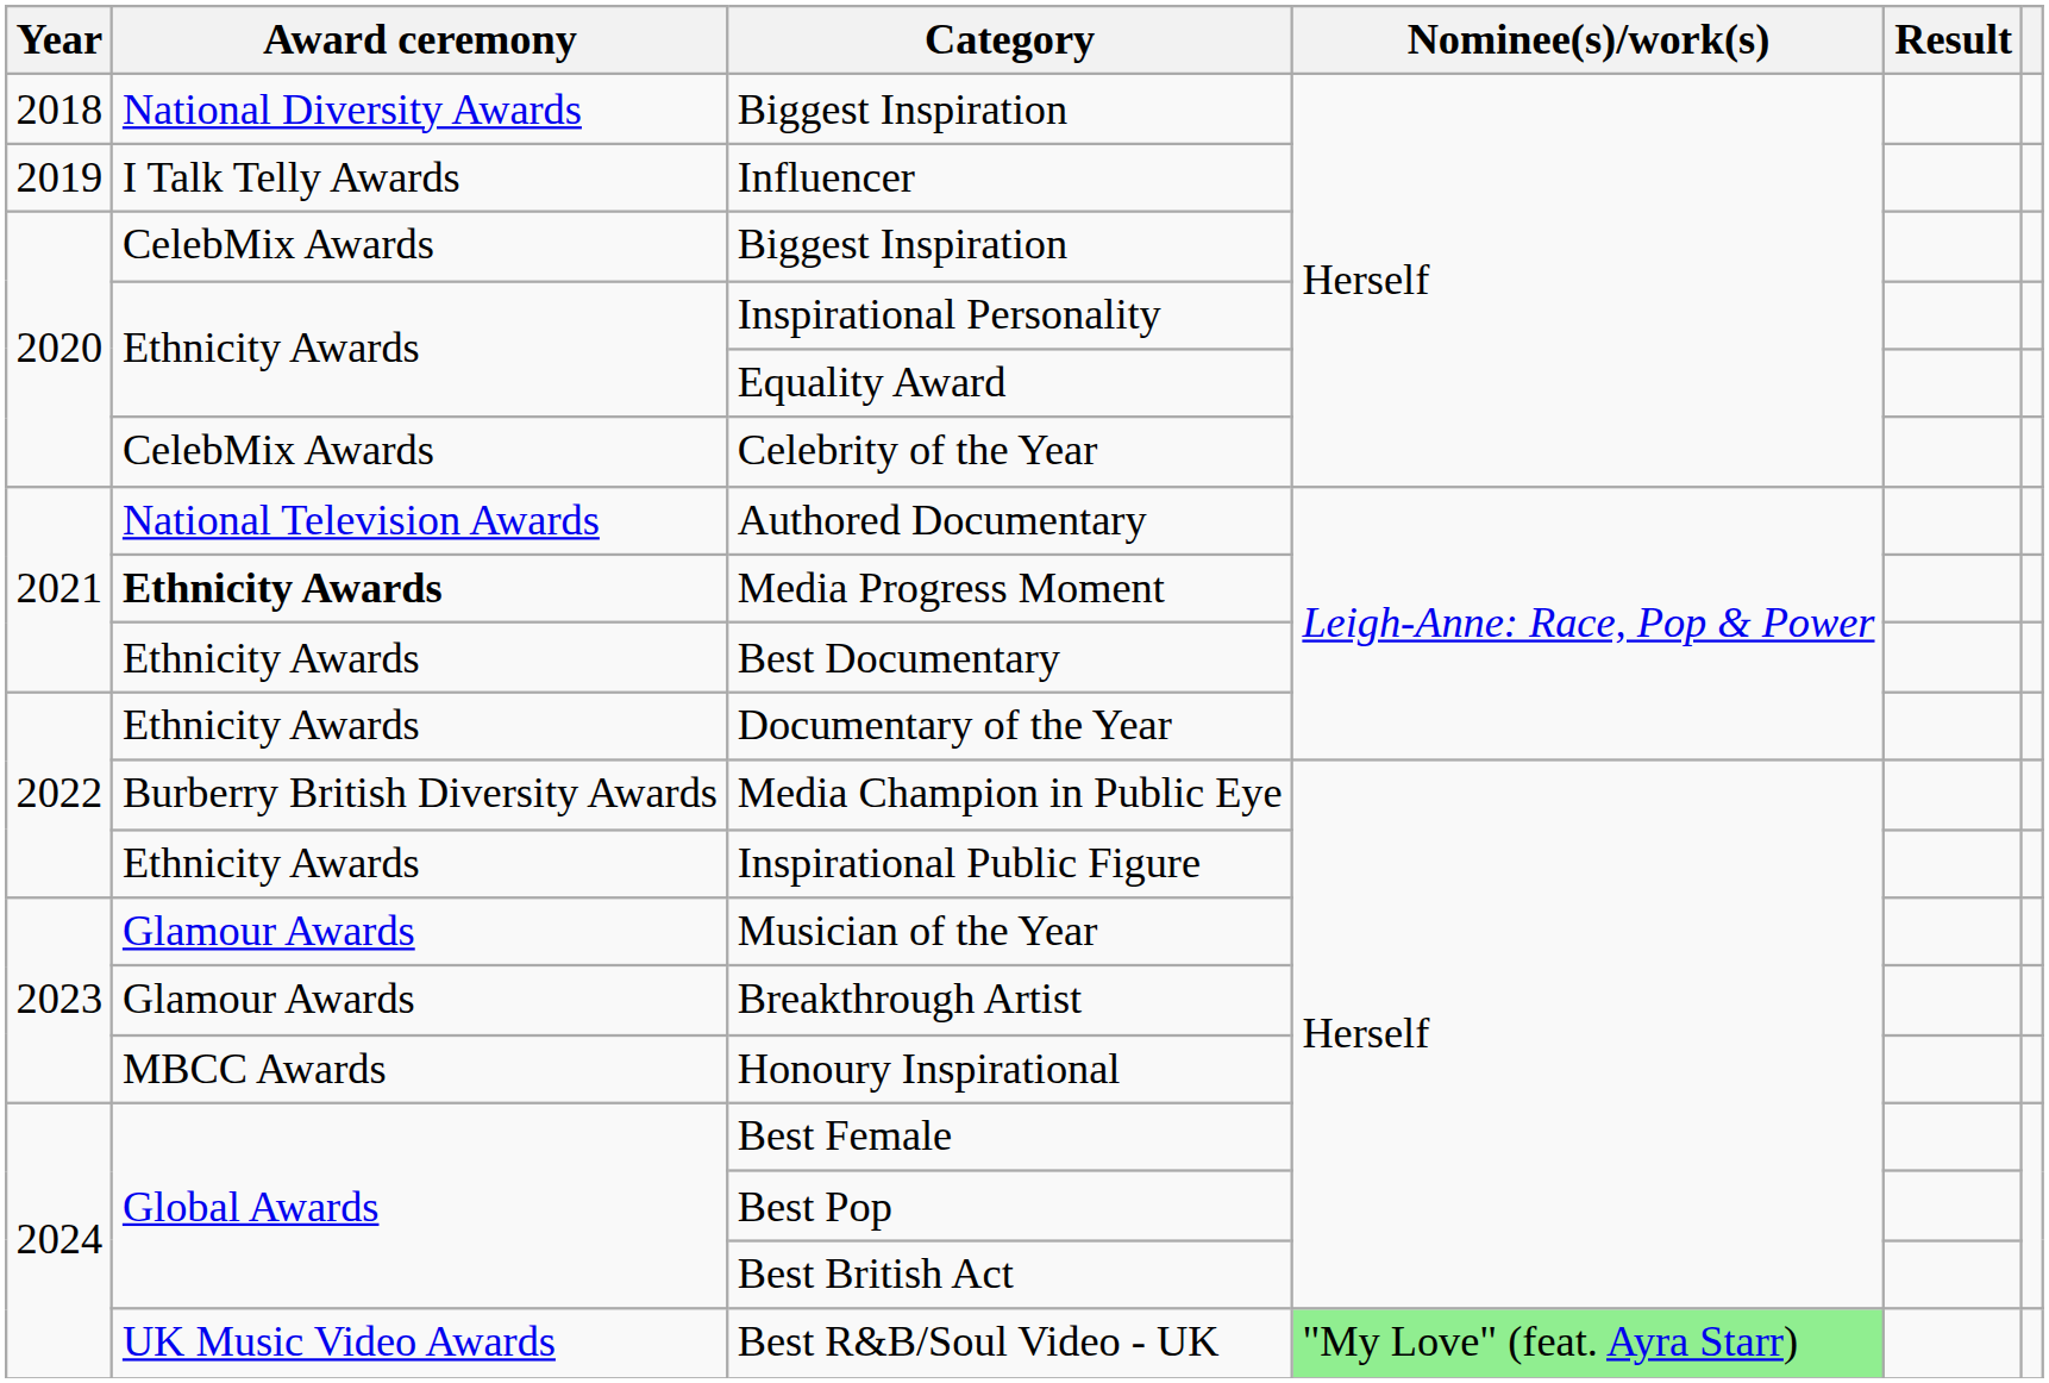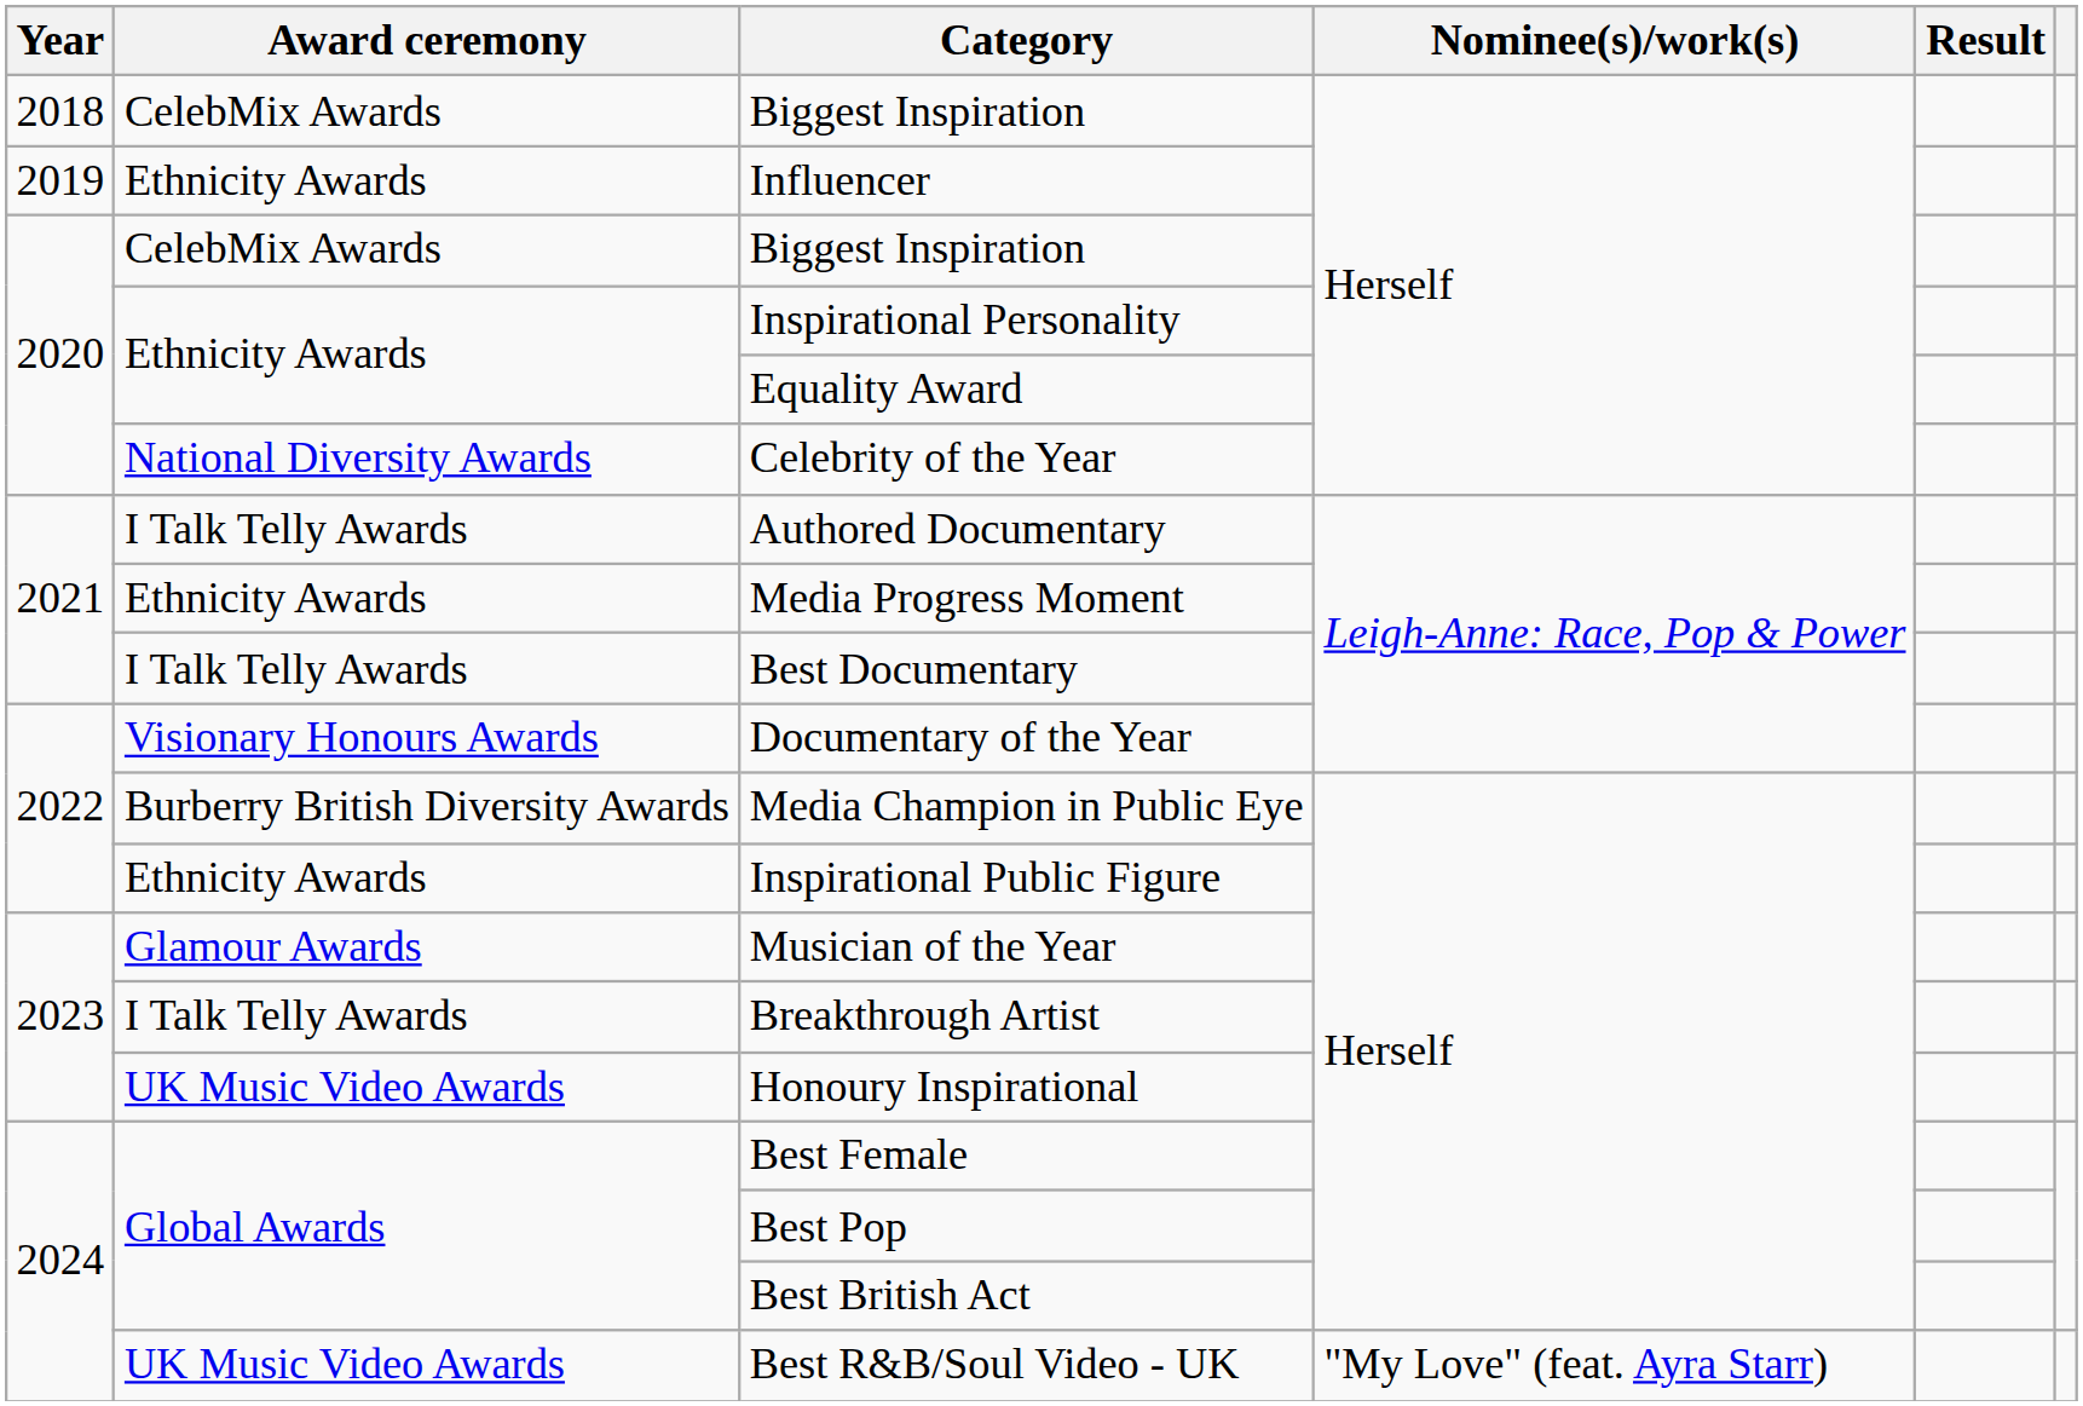 <table class="wikitable sortable plainrowheaders">
 <tr>
 <th scope="col">Year</th>
 <th scope="col">Award ceremony</th>
 <th scope="col">Category</th>
 <th scope="col">Nominee(s)/work(s)</th>
 <th scope="col">Result</th>
 <th scope="col" class="unsortable"></th>
 </tr>
 <tr>
 <td>2018</td>
-<td><a href='#'>National Diversity Awards</a></td>
+<td>CelebMix Awards</td>
 <td>Biggest Inspiration</td>
 <td rowspan="6">Herself</td>
 <td></td>
 <td style="text-align:center;"></td>
 </tr>
 <tr>
 <td>2019</td>
-<td>I Talk Telly Awards</td>
+<td>Ethnicity Awards</td>
 <td>Influencer</td>
 <td></td>
 <td style="text-align:center;"></td>
 </tr>
 <tr>
 <td rowspan="4">2020</td>
 <td>CelebMix Awards</td>
 <td>Biggest Inspiration</td>
 <td></td>
 <td style="text-align:center;"></td>
 </tr>
 <tr>
 <td rowspan="2">Ethnicity Awards</td>
 <td>Inspirational Personality</td>
 <td></td>
 <td style="text-align:center;"></td>
 </tr>
 <tr>
 <td>Equality Award</td>
 <td></td>
 <td style="text-align:center;"></td>
 </tr>
 <tr>
-<td>CelebMix Awards</td>
+<td><a href='#'>National Diversity Awards</a></td>
 <td>Celebrity of the Year</td>
 <td></td>
 <td style="text-align:center;"></td>
 </tr>
 <tr>
 <td rowspan="3">2021</td>
-<td><a href='#'>National Television Awards</a></td>
+<td>I Talk Telly Awards</td>
 <td>Authored Documentary</td>
 <td rowspan="4"><em><a href='#'>Leigh-Anne: Race, Pop & Power</a></em></td>
 <td></td>
 <td style="text-align:center;"></td>
 </tr>
 <tr>
-<td><strong>Ethnicity Awards</strong></td>
+<td>Ethnicity Awards</td>
 <td>Media Progress Moment</td>
 <td></td>
 <td style="text-align:center;"></td>
 </tr>
 <tr>
-<td>Ethnicity Awards</td>
+<td>I Talk Telly Awards</td>
 <td>Best Documentary</td>
 <td></td>
 <td style="text-align:center;"></td>
 </tr>
 <tr>
 <td rowspan="3">2022</td>
-<td>Ethnicity Awards</td>
+<td><a href='#'>Visionary Honours Awards</a></td>
 <td>Documentary of the Year</td>
 <td></td>
 <td style="text-align:center;"></td>
 </tr>
 <tr>
 <td>Burberry British Diversity Awards</td>
 <td>Media Champion in Public Eye</td>
 <td rowspan="8">Herself</td>
 <td></td>
 <td style="text-align:center;"></td>
 </tr>
 <tr>
 <td>Ethnicity Awards</td>
 <td>Inspirational Public Figure</td>
 <td></td>
 <td style="text-align:center;"></td>
 </tr>
 <tr>
 <td rowspan="3">2023</td>
 <td><a href='#'>Glamour Awards</a></td>
 <td>Musician of the Year</td>
 <td></td>
 <td style="text-align:center;"></td>
 </tr>
 <tr>
-<td>Glamour Awards</td>
+<td>I Talk Telly Awards</td>
 <td>Breakthrough Artist</td>
 <td></td>
 <td style="text-align:center;"></td>
 </tr>
 <tr>
-<td>MBCC Awards</td>
+<td rowspan="1"><a href='#'>UK Music Video Awards</a></td>
 <td>Honoury Inspirational</td>
 <td></td>
 <td style="text-align:center;"></td>
 </tr>
 <tr>
 <td rowspan="4">2024</td>
 <td rowspan="3"><a href='#'>Global Awards</a></td>
 <td>Best Female</td>
 <td></td>
 <td rowspan="3" style="text-align:center;"></td>
 </tr>
 <tr>
 <td>Best Pop</td>
 <td></td>
 </tr>
 <tr>
 <td>Best British Act</td>
 <td></td>
 </tr>
 <tr>
 <td rowspan="1"><a href='#'>UK Music Video Awards</a></td>
 <td>Best R&B/Soul Video - UK</td>
-<td style="background: lightgreen;">"My Love" (feat. <a href='#'>Ayra Starr</a>)</td>
+<td>"My Love" (feat. <a href='#'>Ayra Starr</a>)</td>
 <td></td>
 <td align="center" rowspan="1"></td>
 </tr>
 </table>
